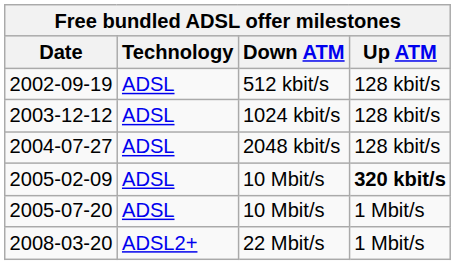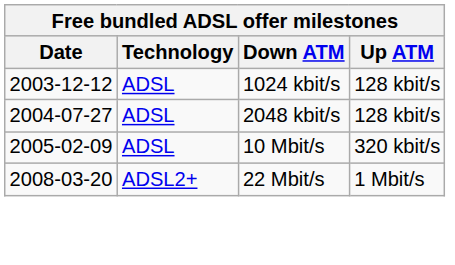 <table class="wikitable" style="font-size: 85%; text-align: left;">
 <tr>
 <th colspan="4">Free bundled ADSL offer milestones</th>
 </tr>
 <tr>
 <th>Date</th>
 <th>Technology</th>
 <th>Down <a href='#'>ATM</a></th>
 <th>Up <a href='#'>ATM</a></th>
-</tr>
-<tr>
-<td>2002-09-19</td>
-<td><a href='#'>ADSL</a></td>
-<td>512 kbit/s</td>
-<td>128 kbit/s</td>
 </tr>
 <tr>
 <td>2003-12-12</td>
 <td><a href='#'>ADSL</a></td>
 <td>1024 kbit/s</td>
 <td>128 kbit/s</td>
 </tr>
 <tr>
 <td>2004-07-27</td>
 <td><a href='#'>ADSL</a></td>
 <td>2048 kbit/s</td>
 <td>128 kbit/s</td>
 </tr>
 <tr>
 <td>2005-02-09</td>
 <td><a href='#'>ADSL</a></td>
 <td>10 Mbit/s</td>
-<td><strong>320 kbit/s</strong></td>
-</tr>
-<tr>
-<td>2005-07-20</td>
-<td><a href='#'>ADSL</a></td>
-<td>10 Mbit/s</td>
-<td>1 Mbit/s</td>
+<td>320 kbit/s</td>
 </tr>
 <tr>
 <td>2008-03-20</td>
 <td><a href='#'>ADSL2+</a></td>
 <td>22 Mbit/s</td>
 <td>1 Mbit/s</td>
 </tr>
 </table>
